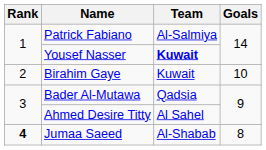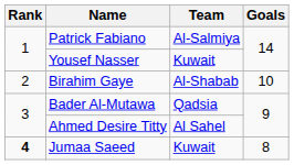 <table class="wikitable" style="text-align: center;">
 <tr>
 <th>Rank</th>
 <th>Name</th>
 <th>Team</th>
 <th>Goals</th>
 </tr>
 <tr>
 <td rowspan="2">1</td>
 <td align="left"> <a href='#'>Patrick Fabiano</a></td>
 <td align="left"><a href='#'>Al-Salmiya</a></td>
 <td rowspan="2">14</td>
 </tr>
 <tr>
 <td align="left"> <a href='#'>Yousef Nasser</a></td>
-<td align="left"><strong><a href='#'>Kuwait</a></strong></td>
+<td align="left"><a href='#'>Kuwait</a></td>
 </tr>
 <tr>
 <td>2</td>
 <td align="left"> <a href='#'>Birahim Gaye</a></td>
-<td align="left"><a href='#'>Kuwait</a></td>
+<td align="left"><a href='#'>Al-Shabab</a></td>
 <td>10</td>
 </tr>
 <tr>
 <td rowspan="2">3</td>
 <td align="left"> <a href='#'>Bader Al-Mutawa</a></td>
 <td align="left"><a href='#'>Qadsia</a></td>
 <td rowspan="2">9</td>
 </tr>
 <tr>
 <td align="left"> <a href='#'>Ahmed Desire Titty</a></td>
 <td align="left"><a href='#'>Al Sahel</a></td>
 </tr>
 <tr>
 <td><strong>4</strong></td>
 <td align="left"> <a href='#'>Jumaa Saeed</a></td>
-<td align="left"><a href='#'>Al-Shabab</a></td>
+<td align="left"><a href='#'>Kuwait</a></td>
 <td>8</td>
 </tr>
 </table>
